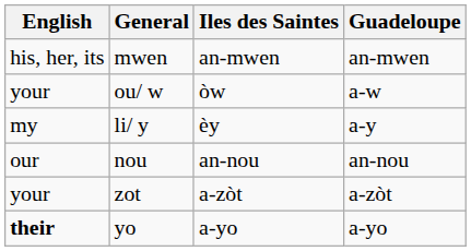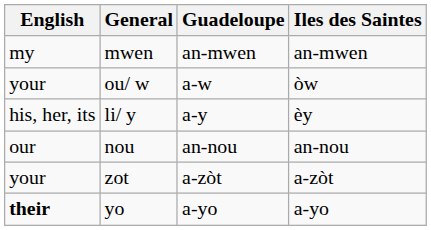 <table class="wikitable">
 <tr>
 <th>English</th>
 <th>General</th>
+<th>Guadeloupe</th>
 <th>Iles des Saintes</th>
-<th>Guadeloupe</th>
 </tr>
 <tr>
-<td>his, her, its</td>
+<td>my</td>
 <td>mwen</td>
 <td>an-mwen</td>
 <td>an-mwen</td>
 </tr>
 <tr>
 <td>your</td>
 <td>ou/ w</td>
+<td>a-w</td>
 <td>òw</td>
-<td>a-w</td>
 </tr>
 <tr>
-<td>my</td>
+<td>his, her, its</td>
 <td>li/ y</td>
+<td>a-y</td>
 <td>èy</td>
-<td>a-y</td>
 </tr>
 <tr>
 <td>our</td>
 <td>nou</td>
 <td>an-nou</td>
 <td>an-nou</td>
 </tr>
 <tr>
 <td>your</td>
 <td>zot</td>
 <td>a-zòt</td>
 <td>a-zòt</td>
 </tr>
 <tr>
 <td><strong>their</strong></td>
 <td>yo</td>
 <td>a-yo</td>
 <td>a-yo</td>
 </tr>
 </table>
